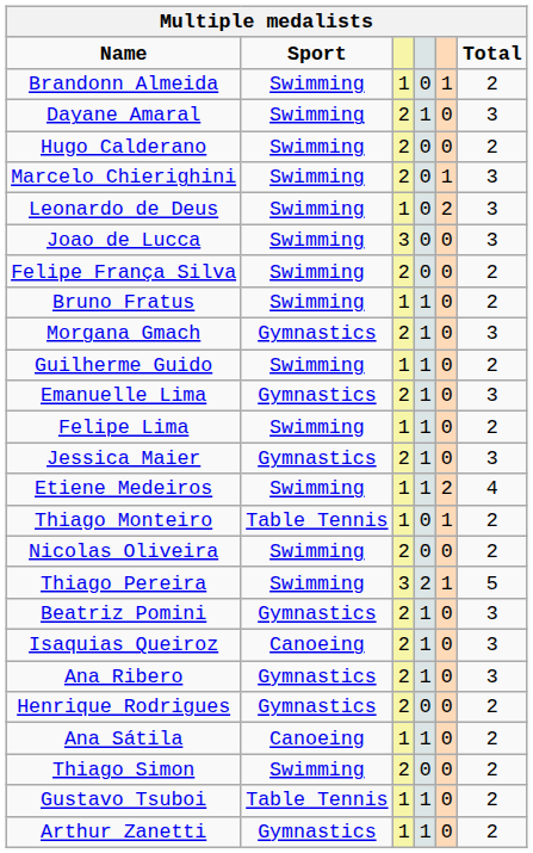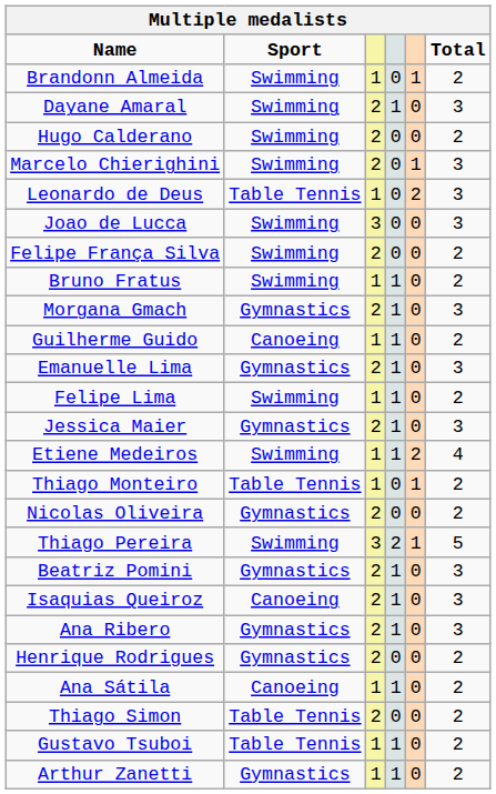 <table class="wikitable" style="font-size:85%; float:right;">
 <tr style="background:#efefef;">
 <th colspan=7><strong>Multiple medalists</strong></th>
 </tr>
 <tr align=center>
 <td><strong>Name</strong></td>
 <td><strong>Sport</strong></td>
 <td style="background:#f7f6a8;"></td>
 <td style="background:#dce5e5;"></td>
 <td style="background:#ffdab9;"></td>
 <td><strong>Total</strong></td>
 </tr>
 <tr align=center>
 <td><a href='#'>Brandonn Almeida</a></td>
 <td><a href='#'>Swimming</a></td>
 <td style="background:#f7f6a8;">1</td>
 <td style="background:#dce5e5;">0</td>
 <td style="background:#ffdab9;">1</td>
 <td>2</td>
 </tr>
 <tr align=center>
 <td><a href='#'>Dayane Amaral</a></td>
 <td><a href='#'>Swimming</a></td>
 <td style="background:#f7f6a8;">2</td>
 <td style="background:#dce5e5;">1</td>
 <td style="background:#ffdab9;">0</td>
 <td>3</td>
 </tr>
 <tr align=center>
 <td><a href='#'>Hugo Calderano</a></td>
 <td><a href='#'>Swimming</a></td>
 <td style="background:#f7f6a8;">2</td>
 <td style="background:#dce5e5;">0</td>
 <td style="background:#ffdab9;">0</td>
 <td>2</td>
 </tr>
 <tr align=center>
 <td><a href='#'>Marcelo Chierighini</a></td>
 <td><a href='#'>Swimming</a></td>
 <td style="background:#f7f6a8;">2</td>
 <td style="background:#dce5e5;">0</td>
 <td style="background:#ffdab9;">1</td>
 <td>3</td>
 </tr>
 <tr align=center>
 <td><a href='#'>Leonardo de Deus</a></td>
-<td><a href='#'>Swimming</a></td>
+<td><a href='#'>Table Tennis</a></td>
 <td style="background:#f7f6a8;">1</td>
 <td style="background:#dce5e5;">0</td>
 <td style="background:#ffdab9;">2</td>
 <td>3</td>
 </tr>
 <tr align=center>
 <td><a href='#'>Joao de Lucca</a></td>
 <td><a href='#'>Swimming</a></td>
 <td style="background:#f7f6a8;">3</td>
 <td style="background:#dce5e5;">0</td>
 <td style="background:#ffdab9;">0</td>
 <td>3</td>
 </tr>
 <tr align=center>
 <td><a href='#'>Felipe França Silva</a></td>
 <td><a href='#'>Swimming</a></td>
 <td style="background:#f7f6a8;">2</td>
 <td style="background:#dce5e5;">0</td>
 <td style="background:#ffdab9;">0</td>
 <td>2</td>
 </tr>
 <tr align=center>
 <td><a href='#'>Bruno Fratus</a></td>
 <td><a href='#'>Swimming</a></td>
 <td style="background:#f7f6a8;">1</td>
 <td style="background:#dce5e5;">1</td>
 <td style="background:#ffdab9;">0</td>
 <td>2</td>
 </tr>
 <tr align=center>
 <td><a href='#'>Morgana Gmach</a></td>
 <td><a href='#'>Gymnastics</a></td>
 <td style="background:#f7f6a8;">2</td>
 <td style="background:#dce5e5;">1</td>
 <td style="background:#ffdab9;">0</td>
 <td>3</td>
 </tr>
 <tr align=center>
 <td><a href='#'>Guilherme Guido</a></td>
-<td><a href='#'>Swimming</a></td>
+<td><a href='#'>Canoeing</a></td>
 <td style="background:#f7f6a8;">1</td>
 <td style="background:#dce5e5;">1</td>
 <td style="background:#ffdab9;">0</td>
 <td>2</td>
 </tr>
 <tr align=center>
 <td><a href='#'>Emanuelle Lima</a></td>
 <td><a href='#'>Gymnastics</a></td>
 <td style="background:#f7f6a8;">2</td>
 <td style="background:#dce5e5;">1</td>
 <td style="background:#ffdab9;">0</td>
 <td>3</td>
 </tr>
 <tr align=center>
 <td><a href='#'>Felipe Lima</a></td>
 <td><a href='#'>Swimming</a></td>
 <td style="background:#f7f6a8;">1</td>
 <td style="background:#dce5e5;">1</td>
 <td style="background:#ffdab9;">0</td>
 <td>2</td>
 </tr>
 <tr align=center>
 <td><a href='#'>Jessica Maier</a></td>
 <td><a href='#'>Gymnastics</a></td>
 <td style="background:#f7f6a8;">2</td>
 <td style="background:#dce5e5;">1</td>
 <td style="background:#ffdab9;">0</td>
 <td>3</td>
 </tr>
 <tr align=center>
 <td><a href='#'>Etiene Medeiros</a></td>
 <td><a href='#'>Swimming</a></td>
 <td style="background:#f7f6a8;">1</td>
 <td style="background:#dce5e5;">1</td>
 <td style="background:#ffdab9;">2</td>
 <td>4</td>
 </tr>
 <tr align=center>
 <td><a href='#'>Thiago Monteiro</a></td>
 <td><a href='#'>Table Tennis</a></td>
 <td style="background:#f7f6a8;">1</td>
 <td style="background:#dce5e5;">0</td>
 <td style="background:#ffdab9;">1</td>
 <td>2</td>
 </tr>
 <tr align=center>
 <td><a href='#'>Nicolas Oliveira</a></td>
-<td><a href='#'>Swimming</a></td>
+<td><a href='#'>Gymnastics</a></td>
 <td style="background:#f7f6a8;">2</td>
 <td style="background:#dce5e5;">0</td>
 <td style="background:#ffdab9;">0</td>
 <td>2</td>
 </tr>
 <tr align=center>
 <td><a href='#'>Thiago Pereira</a></td>
 <td><a href='#'>Swimming</a></td>
 <td style="background:#f7f6a8;">3</td>
 <td style="background:#dce5e5;">2</td>
 <td style="background:#ffdab9;">1</td>
 <td>5</td>
 </tr>
 <tr align=center>
 <td><a href='#'>Beatriz Pomini</a></td>
 <td><a href='#'>Gymnastics</a></td>
 <td style="background:#f7f6a8;">2</td>
 <td style="background:#dce5e5;">1</td>
 <td style="background:#ffdab9;">0</td>
 <td>3</td>
 </tr>
 <tr align=center>
 <td><a href='#'>Isaquias Queiroz</a></td>
 <td><a href='#'>Canoeing</a></td>
 <td style="background:#f7f6a8;">2</td>
 <td style="background:#dce5e5;">1</td>
 <td style="background:#ffdab9;">0</td>
 <td>3</td>
 </tr>
 <tr align=center>
 <td><a href='#'>Ana Ribero</a></td>
 <td><a href='#'>Gymnastics</a></td>
 <td style="background:#f7f6a8;">2</td>
 <td style="background:#dce5e5;">1</td>
 <td style="background:#ffdab9;">0</td>
 <td>3</td>
 </tr>
 <tr align=center>
 <td><a href='#'>Henrique Rodrigues</a></td>
 <td><a href='#'>Gymnastics</a></td>
 <td style="background:#f7f6a8;">2</td>
 <td style="background:#dce5e5;">0</td>
 <td style="background:#ffdab9;">0</td>
 <td>2</td>
 </tr>
 <tr align=center>
 <td><a href='#'>Ana Sátila</a></td>
 <td><a href='#'>Canoeing</a></td>
 <td style="background:#f7f6a8;">1</td>
 <td style="background:#dce5e5;">1</td>
 <td style="background:#ffdab9;">0</td>
 <td>2</td>
 </tr>
 <tr align=center>
 <td><a href='#'>Thiago Simon</a></td>
-<td><a href='#'>Swimming</a></td>
+<td><a href='#'>Table Tennis</a></td>
 <td style="background:#f7f6a8;">2</td>
 <td style="background:#dce5e5;">0</td>
 <td style="background:#ffdab9;">0</td>
 <td>2</td>
 </tr>
 <tr align=center>
 <td><a href='#'>Gustavo Tsuboi</a></td>
 <td><a href='#'>Table Tennis</a></td>
 <td style="background:#f7f6a8;">1</td>
 <td style="background:#dce5e5;">1</td>
 <td style="background:#ffdab9;">0</td>
 <td>2</td>
 </tr>
 <tr align=center>
 <td><a href='#'>Arthur Zanetti</a></td>
 <td><a href='#'>Gymnastics</a></td>
 <td style="background:#f7f6a8;">1</td>
 <td style="background:#dce5e5;">1</td>
 <td style="background:#ffdab9;">0</td>
 <td>2</td>
 </tr>
 </table>
